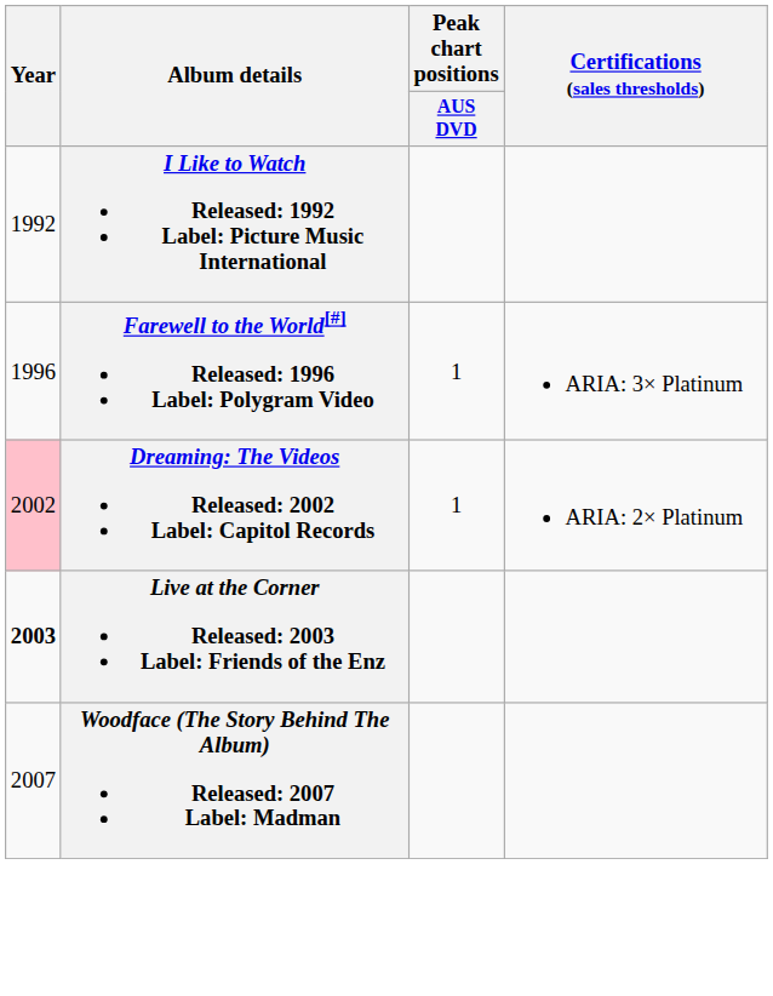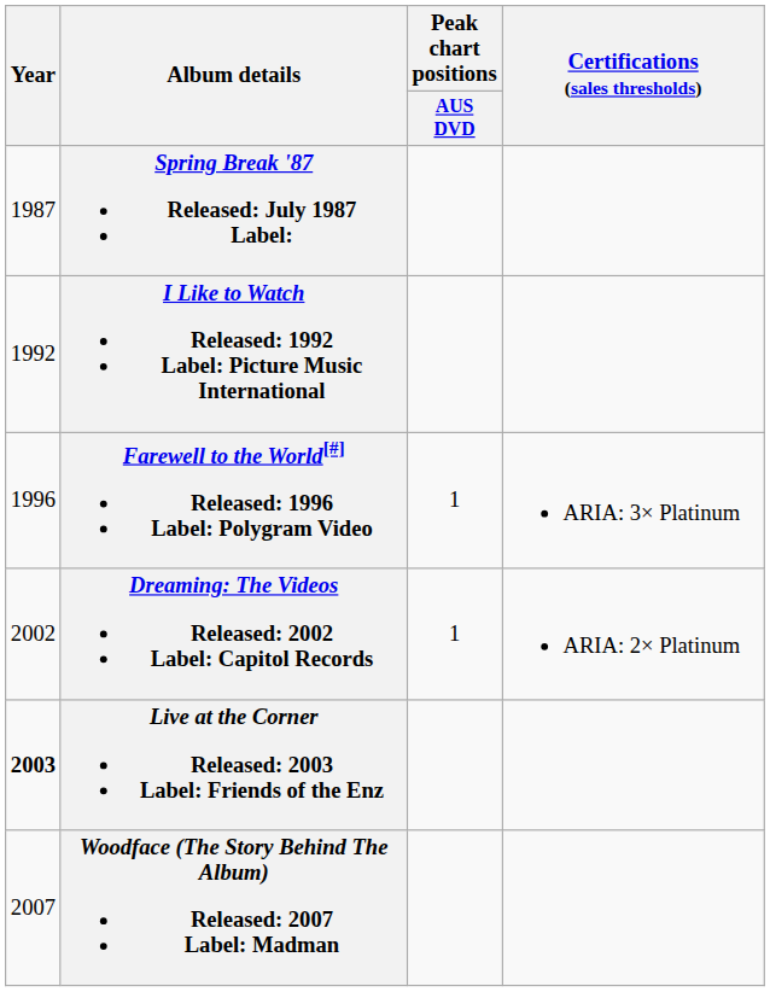 <table class="wikitable plainrowheaders" style="text-align:left;">
 <tr>
 <th rowspan="2" style="width:25px;">Year</th>
 <th rowspan="2" style="width:240px;">Album details</th>
 <th colspan="1">Peak chart positions</th>
 <th width="180" rowspan="2"><a href='#'>Certifications</a><br><small>(<a href='#'>sales thresholds</a>)</small></th>
 </tr>
 <tr>
 <th style="width:3em;font-size:85%"><a href='#'>AUS<br>DVD</a><br></th>
+</tr>
+<tr>
+<td>1987</td>
+<th scope="row"><em><a href='#'>Spring Break '87</a></em><br><ul><li>Released: July 1987</li><li>Label:</li></ul></th>
+<td></td>
+<td></td>
 </tr>
 <tr>
 <td>1992</td>
 <th scope="row"><em><a href='#'>I Like to Watch</a></em><br><ul><li>Released: 1992</li><li>Label: Picture Music International</li></ul></th>
 <td></td>
 <td></td>
 </tr>
 <tr>
 <td>1996</td>
 <th scope="row"><em><a href='#'>Farewell to the World</a></em><sup><a href='#'><strong>[#]</strong></a></sup><br><ul><li>Released: 1996</li><li>Label: Polygram Video</li></ul></th>
 <td style="text-align:center;">1</td>
 <td><br><ul><li>ARIA: 3× Platinum</li></ul></td>
 </tr>
 <tr>
-<td style="background: pink;">2002</td>
+<td>2002</td>
 <th scope="row"><em><a href='#'>Dreaming: The Videos</a></em><br><ul><li>Released: 2002</li><li>Label: Capitol Records</li></ul></th>
 <td style="text-align:center;">1</td>
 <td><br><ul><li>ARIA: 2× Platinum</li></ul></td>
 </tr>
 <tr>
 <td><strong>2003</strong></td>
 <th scope="row"><em>Live at the Corner</em><br><ul><li>Released: 2003</li><li>Label: Friends of the Enz</li></ul></th>
 <td style="text-align:center;"></td>
 <td></td>
 </tr>
 <tr>
 <td>2007</td>
 <th scope="row"><em>Woodface (The Story Behind The Album)</em><br><ul><li>Released: 2007</li><li>Label: Madman</li></ul></th>
 <td style="text-align:center;"></td>
 <td></td>
 </tr>
 </table>
